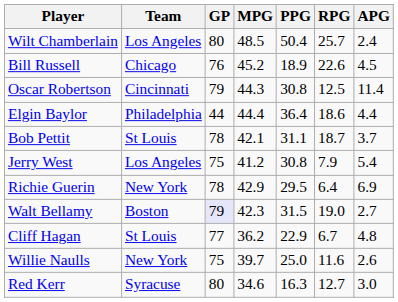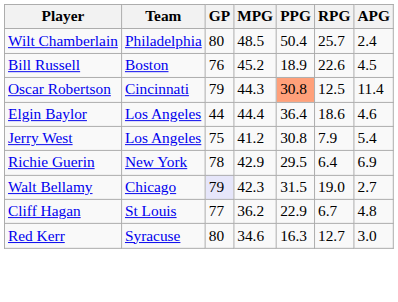 <table class="wikitable">
 <tr>
 <th>Player</th>
 <th>Team</th>
 <th>GP</th>
 <th>MPG</th>
 <th>PPG</th>
 <th>RPG</th>
 <th>APG</th>
 </tr>
 <tr>
 <td><a href='#'>Wilt Chamberlain</a></td>
-<td><a href='#'>Los Angeles</a></td>
+<td><a href='#'>Philadelphia</a></td>
 <td>80</td>
 <td>48.5</td>
 <td>50.4</td>
 <td>25.7</td>
 <td>2.4</td>
 </tr>
 <tr>
 <td><a href='#'>Bill Russell</a></td>
-<td><a href='#'>Chicago</a></td>
+<td><a href='#'>Boston</a></td>
 <td>76</td>
 <td>45.2</td>
 <td>18.9</td>
 <td>22.6</td>
 <td>4.5</td>
 </tr>
 <tr>
 <td><a href='#'>Oscar Robertson</a></td>
 <td><a href='#'>Cincinnati</a></td>
 <td>79</td>
 <td>44.3</td>
-<td>30.8</td>
+<td style="background: lightsalmon;">30.8</td>
 <td>12.5</td>
 <td>11.4</td>
 </tr>
 <tr>
 <td><a href='#'>Elgin Baylor</a></td>
-<td><a href='#'>Philadelphia</a></td>
+<td><a href='#'>Los Angeles</a></td>
 <td>44</td>
 <td>44.4</td>
 <td>36.4</td>
 <td>18.6</td>
-<td>4.4</td>
-</tr>
-<tr>
-<td><a href='#'>Bob Pettit</a></td>
-<td><a href='#'>St Louis</a></td>
-<td>78</td>
-<td>42.1</td>
-<td>31.1</td>
-<td>18.7</td>
-<td>3.7</td>
+<td>4.6</td>
 </tr>
 <tr>
 <td><a href='#'>Jerry West</a></td>
 <td><a href='#'>Los Angeles</a></td>
 <td>75</td>
 <td>41.2</td>
 <td>30.8</td>
 <td>7.9</td>
 <td>5.4</td>
 </tr>
 <tr>
 <td><a href='#'>Richie Guerin</a></td>
 <td><a href='#'>New York</a></td>
 <td>78</td>
 <td>42.9</td>
 <td>29.5</td>
 <td>6.4</td>
 <td>6.9</td>
 </tr>
 <tr>
 <td><a href='#'>Walt Bellamy</a></td>
-<td><a href='#'>Boston</a></td>
+<td><a href='#'>Chicago</a></td>
 <td style="background: lavender;">79</td>
 <td>42.3</td>
 <td>31.5</td>
 <td>19.0</td>
 <td>2.7</td>
 </tr>
 <tr>
 <td><a href='#'>Cliff Hagan</a></td>
 <td><a href='#'>St Louis</a></td>
 <td>77</td>
 <td>36.2</td>
 <td>22.9</td>
 <td>6.7</td>
 <td>4.8</td>
 </tr>
 <tr>
-<td><a href='#'>Willie Naulls</a></td>
-<td><a href='#'>New York</a></td>
-<td>75</td>
-<td>39.7</td>
-<td>25.0</td>
-<td>11.6</td>
-<td>2.6</td>
-</tr>
-<tr>
 <td><a href='#'>Red Kerr</a></td>
 <td><a href='#'>Syracuse</a></td>
 <td>80</td>
 <td>34.6</td>
 <td>16.3</td>
 <td>12.7</td>
 <td>3.0</td>
 </tr>
 </table>
